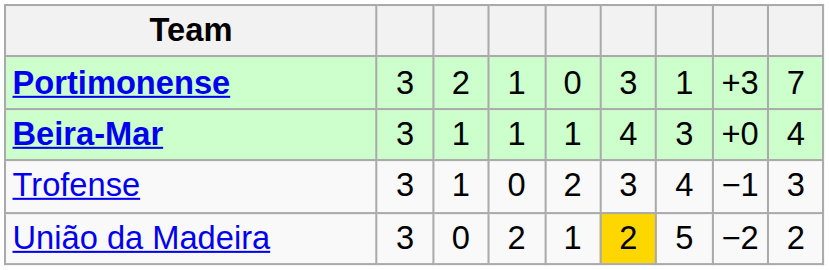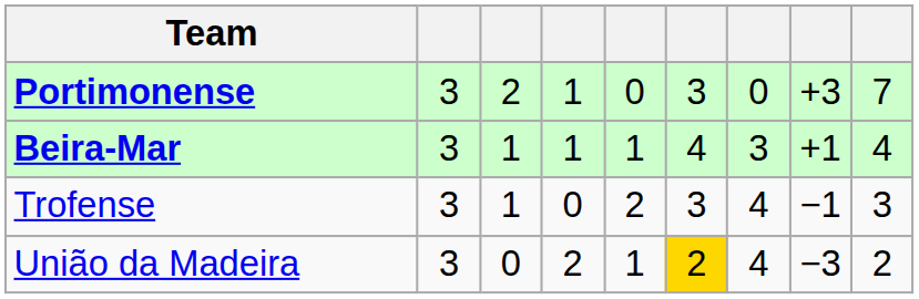 <table class="wikitable" style="text-align: center;">
 <tr>
 <th width=175>Team</th>
 <th width=20></th>
 <th width=20></th>
 <th width=20></th>
 <th width=20></th>
 <th width=20></th>
 <th width=20></th>
 <th width=20></th>
 <th width=20></th>
 </tr>
 <tr bgcolor=#ccffcc>
 <td align=left><strong><a href='#'>Portimonense</a></strong></td>
 <td>3</td>
 <td>2</td>
 <td>1</td>
 <td>0</td>
 <td>3</td>
-<td>1</td>
+<td>0</td>
 <td>+3</td>
 <td>7</td>
 </tr>
 <tr bgcolor=#ccffcc>
 <td align=left><strong><a href='#'>Beira-Mar</a></strong></td>
 <td>3</td>
 <td>1</td>
 <td>1</td>
 <td>1</td>
 <td>4</td>
 <td>3</td>
-<td>+0</td>
+<td>+1</td>
 <td>4</td>
 </tr>
 <tr>
 <td align=left><a href='#'>Trofense</a></td>
 <td>3</td>
 <td>1</td>
 <td>0</td>
 <td>2</td>
 <td>3</td>
 <td>4</td>
 <td>−1</td>
 <td>3</td>
 </tr>
 <tr>
 <td align=left><a href='#'>União da Madeira</a></td>
 <td>3</td>
 <td>0</td>
 <td>2</td>
 <td>1</td>
 <td style="background: gold;">2</td>
-<td>5</td>
-<td>−2</td>
+<td>4</td>
+<td>−3</td>
 <td>2</td>
 </tr>
 </table>
